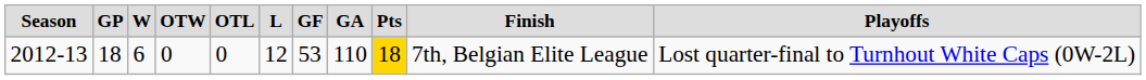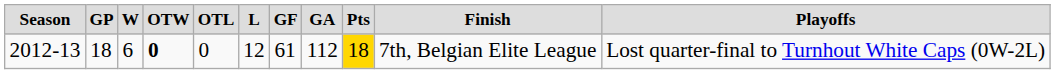 <table class="wikitable">
 <tr align="center" style="font-size: small; font-weight:bold; background-color:#dddddd; padding:5px;" |>
 <td>Season</td>
 <td>GP</td>
 <td>W</td>
 <td>OTW</td>
 <td>OTL</td>
 <td>L</td>
 <td>GF</td>
 <td>GA</td>
 <td>Pts</td>
 <td>Finish</td>
 <td>Playoffs</td>
 </tr>
 <tr>
 <td>2012-13</td>
 <td>18</td>
 <td>6</td>
-<td>0</td>
+<td><strong>0</strong></td>
 <td>0</td>
 <td>12</td>
-<td>53</td>
-<td>110</td>
+<td>61</td>
+<td>112</td>
 <td style="background: gold;">18</td>
 <td>7th, Belgian Elite League</td>
 <td>Lost quarter-final to <a href='#'>Turnhout White Caps</a> (0W-2L)</td>
 </tr>
 </table>
